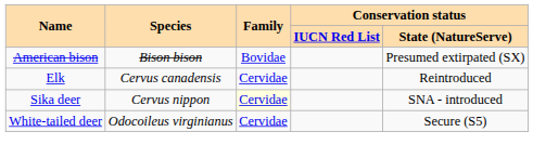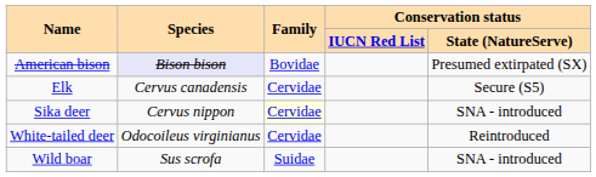 <table class="wikitable" style="margin:1em auto; text-align:center;">
 <tr>
 <th rowspan="2" style="background:navajowhite">Name</th>
 <th rowspan="2" style="background:navajowhite">Species</th>
 <th rowspan="2" style="background:navajowhite">Family</th>
 <th colspan="2" style="background:navajowhite">Conservation status</th>
 </tr>
 <tr>
 <th style="background:navajowhite"><a href='#'>IUCN Red List</a></th>
 <th style="background:navajowhite">State (NatureServe)</th>
 </tr>
 <tr>
 <td><a href='#'><s>American bison</s></a></td>
-<td><em><s>Bison bison</s></em></td>
+<td style="background: lavender;"><em><s>Bison bison</s></em></td>
 <td><a href='#'>Bovidae</a></td>
 <td></td>
 <td>Presumed extirpated (SX)</td>
 </tr>
 <tr>
 <td><a href='#'>Elk</a></td>
 <td><em>Cervus canadensis</em></td>
 <td><a href='#'>Cervidae</a></td>
 <td></td>
-<td>Reintroduced</td>
+<td>Secure (S5)</td>
 </tr>
 <tr>
 <td><a href='#'>Sika deer</a></td>
 <td><em>Cervus nippon</em></td>
 <td style="background: lightyellow;"><a href='#'>Cervidae</a></td>
 <td></td>
 <td>SNA - introduced</td>
 </tr>
 <tr>
 <td><a href='#'>White-tailed deer</a></td>
 <td><em>Odocoileus virginianus</em></td>
 <td><a href='#'>Cervidae</a></td>
 <td></td>
-<td>Secure (S5)</td>
+<td>Reintroduced</td>
+</tr>
+<tr>
+<td><a href='#'>Wild boar</a></td>
+<td><em>Sus scrofa</em></td>
+<td><a href='#'>Suidae</a></td>
+<td></td>
+<td>SNA - introduced</td>
 </tr>
 </table>
